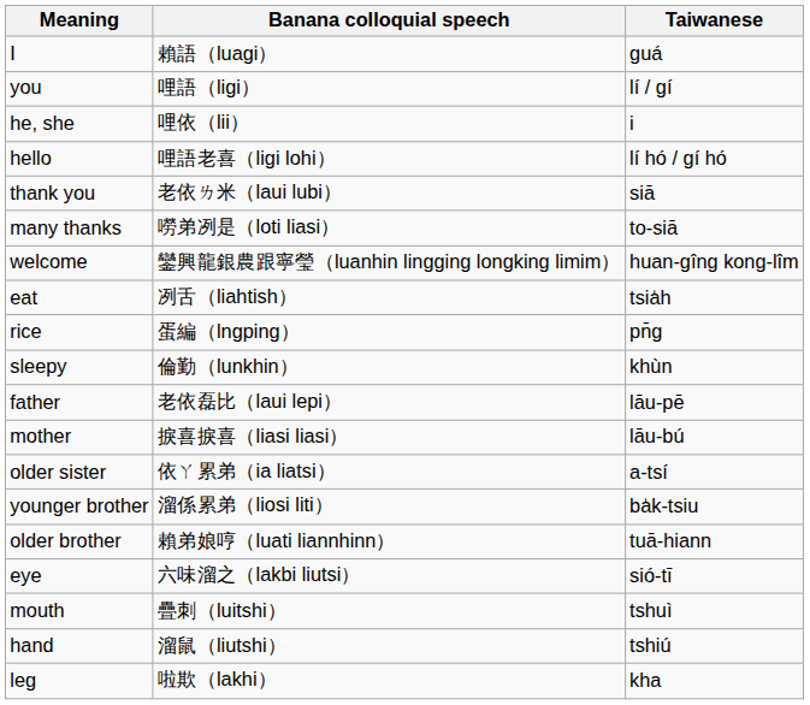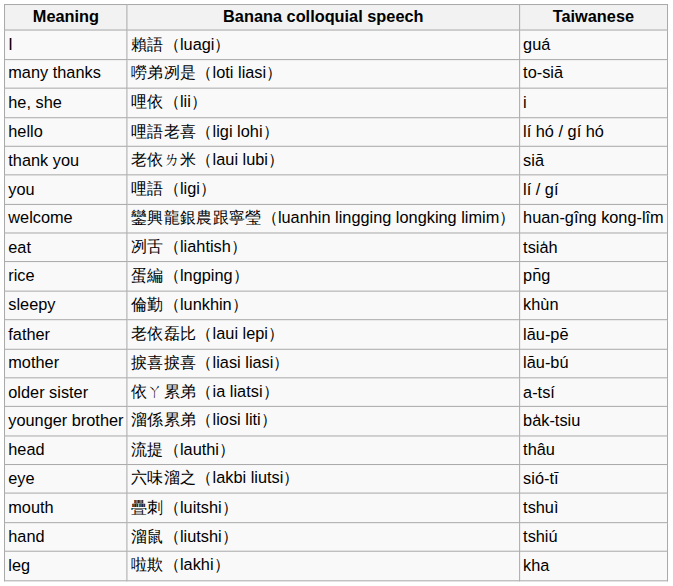 <table class=wikitable>
 <tr>
 <th>Meaning</th>
 <th>Banana colloquial speech</th>
 <th>Taiwanese</th>
 </tr>
 <tr>
 <td>I</td>
 <td>賴語（luagi）</td>
 <td>guá</td>
 </tr>
 <tr>
-<td>you</td>
-<td>哩語（ligi）</td>
-<td>lí / gí</td>
+<td>many thanks</td>
+<td>嘮弟冽是（loti liasi）</td>
+<td>to-siā</td>
 </tr>
 <tr>
 <td>he, she</td>
 <td>哩依（lii）</td>
 <td>i</td>
 </tr>
 <tr>
 <td>hello</td>
 <td>哩語老喜（ligi lohi）</td>
 <td>lí hó / gí hó</td>
 </tr>
 <tr>
 <td>thank you</td>
 <td>老依ㄌ米（laui lubi）</td>
 <td>siā</td>
 </tr>
 <tr>
-<td>many thanks</td>
-<td>嘮弟冽是（loti liasi）</td>
-<td>to-siā</td>
+<td>you</td>
+<td>哩語（ligi）</td>
+<td>lí / gí</td>
 </tr>
 <tr>
 <td>welcome</td>
 <td>鑾興龍銀農跟寧瑩（luanhin lingging longking limim）</td>
 <td>huan-gîng kong-lîm</td>
 </tr>
 <tr>
 <td>eat</td>
 <td>冽舌（liahtish）</td>
 <td>tsia̍h</td>
 </tr>
 <tr>
 <td>rice</td>
 <td>蛋編（lngping）</td>
 <td>pn̄g</td>
 </tr>
 <tr>
 <td>sleepy</td>
 <td>倫勤（lunkhin）</td>
 <td>khùn</td>
 </tr>
 <tr>
 <td>father</td>
 <td>老依磊比（laui lepi）</td>
 <td>lāu-pē</td>
 </tr>
 <tr>
 <td>mother</td>
 <td>捩喜捩喜（liasi liasi）</td>
 <td>lāu-bú</td>
 </tr>
 <tr>
 <td>older sister</td>
 <td>依ㄚ累弟（ia liatsi）</td>
 <td>a-tsí</td>
 </tr>
 <tr>
 <td>younger brother</td>
 <td>溜係累弟（liosi liti）</td>
 <td>ba̍k-tsiu</td>
 </tr>
 <tr>
-<td>older brother</td>
-<td>賴弟娘哼（luati liannhinn）</td>
-<td>tuā-hiann</td>
+<td>head</td>
+<td>流提（lauthi）</td>
+<td>thâu</td>
 </tr>
 <tr>
 <td>eye</td>
 <td>六味溜之（lakbi liutsi）</td>
 <td>sió-tī</td>
 </tr>
 <tr>
 <td>mouth</td>
 <td>疊刺（luitshi）</td>
 <td>tshuì</td>
 </tr>
 <tr>
 <td>hand</td>
 <td>溜鼠（liutshi）</td>
 <td>tshiú</td>
 </tr>
 <tr>
 <td>leg</td>
 <td>啦欺（lakhi）</td>
 <td>kha</td>
 </tr>
 </table>
